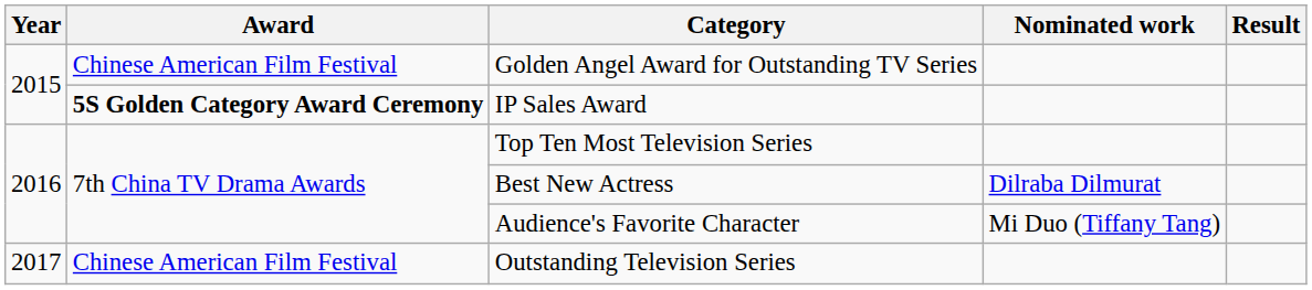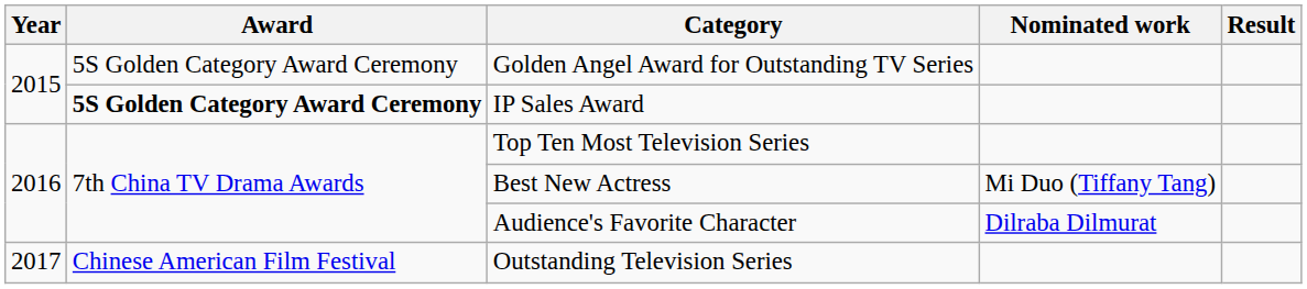 <table class="wikitable">
 <tr>
 <th>Year</th>
 <th>Award</th>
 <th>Category</th>
 <th>Nominated work</th>
 <th>Result</th>
 </tr>
 <tr>
 <td rowspan=2>2015</td>
-<td><a href='#'>Chinese American Film Festival</a></td>
+<td>5S Golden Category Award Ceremony</td>
 <td>Golden Angel Award for Outstanding TV Series</td>
 <td></td>
 <td></td>
 </tr>
 <tr>
 <td><strong>5S Golden Category Award Ceremony</strong></td>
 <td>IP Sales Award</td>
 <td></td>
 <td></td>
 </tr>
 <tr>
 <td rowspan=3>2016</td>
 <td rowspan=3>7th <a href='#'>China TV Drama Awards</a></td>
 <td>Top Ten Most Television Series</td>
 <td></td>
 <td></td>
 </tr>
 <tr>
 <td>Best New Actress</td>
-<td><a href='#'>Dilraba Dilmurat</a></td>
+<td>Mi Duo (<a href='#'>Tiffany Tang</a>)</td>
 <td></td>
 </tr>
 <tr>
 <td>Audience's Favorite Character</td>
-<td>Mi Duo (<a href='#'>Tiffany Tang</a>)</td>
+<td><a href='#'>Dilraba Dilmurat</a></td>
 <td></td>
 </tr>
 <tr>
 <td>2017</td>
 <td><a href='#'>Chinese American Film Festival</a></td>
 <td>Outstanding Television Series</td>
 <td></td>
 <td></td>
 </tr>
 </table>
